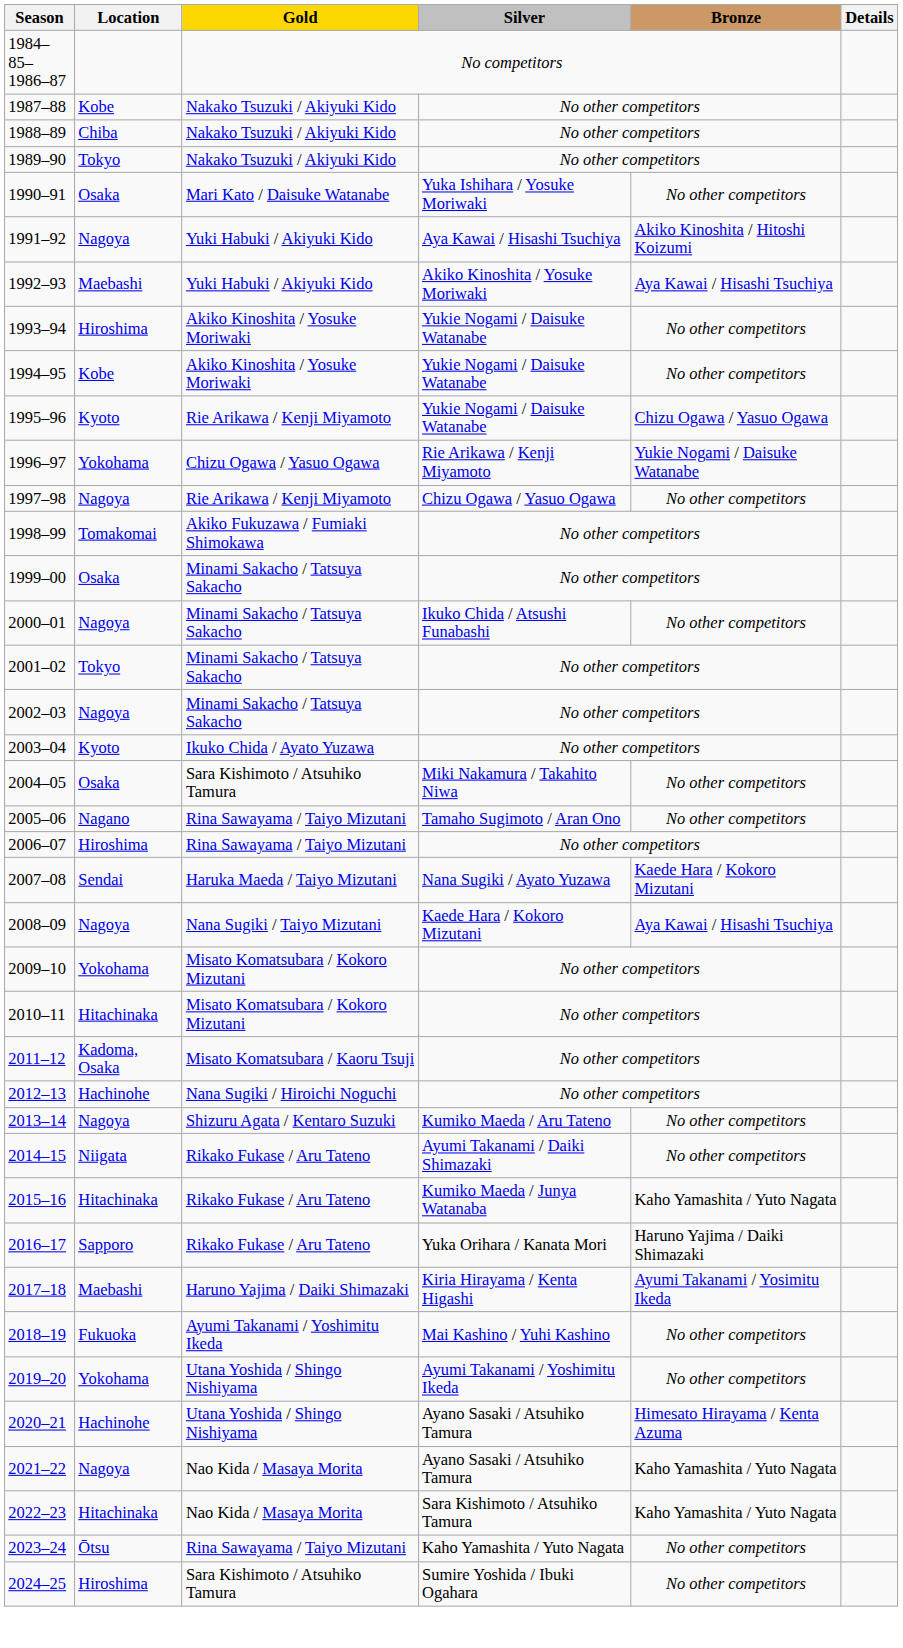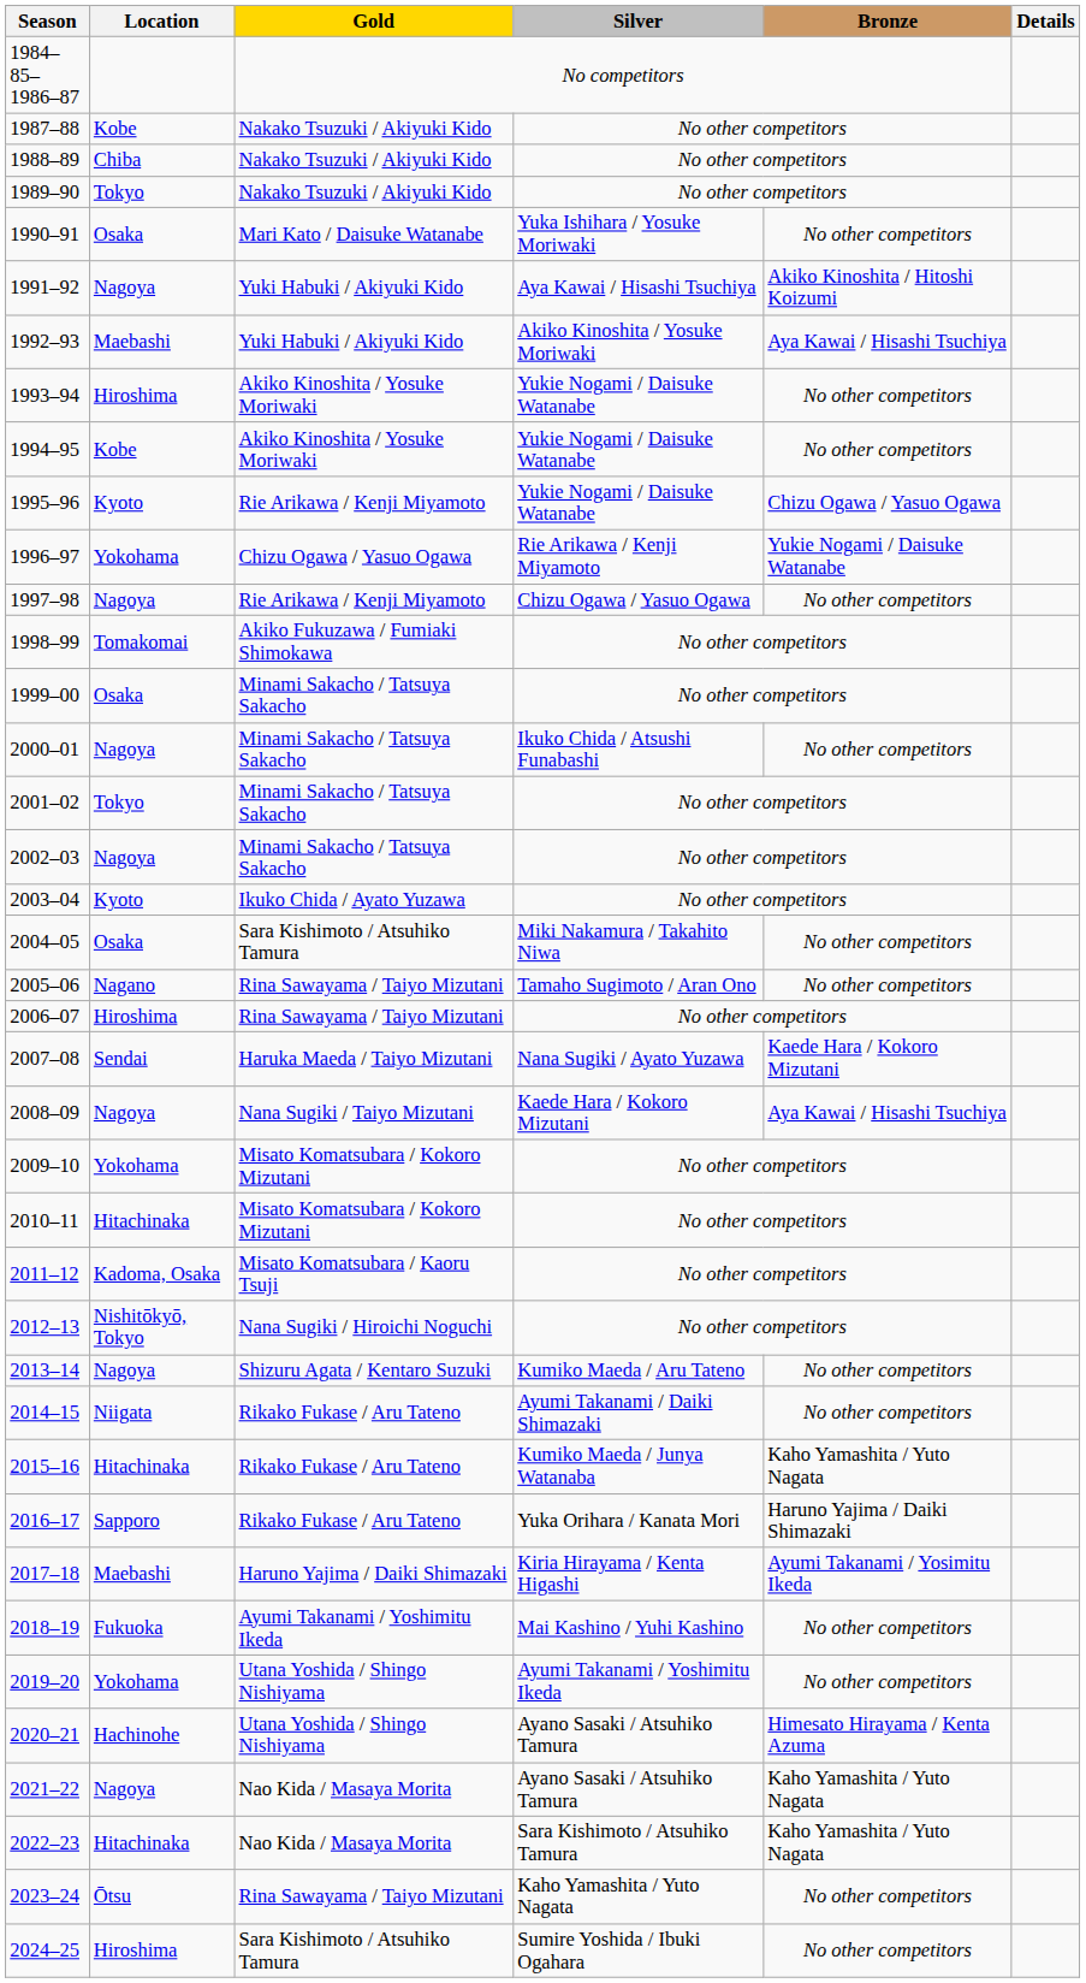 <table class="wikitable">
 <tr>
 <th>Season</th>
 <th>Location</th>
 <td align=center bgcolor=gold><strong>Gold</strong></td>
 <td align=center bgcolor=silver><strong>Silver</strong></td>
 <td align=center bgcolor=cc9966><strong>Bronze</strong></td>
 <th>Details</th>
 </tr>
 <tr>
 <td>1984–85–<br>1986–87</td>
 <td></td>
 <td colspan=3 align=center><em>No competitors</em></td>
 <td></td>
 </tr>
 <tr>
 <td>1987–88</td>
 <td><a href='#'>Kobe</a></td>
 <td><a href='#'>Nakako Tsuzuki</a> / <a href='#'>Akiyuki Kido</a></td>
 <td colspan=2 align=center><em>No other competitors</em></td>
 <td></td>
 </tr>
 <tr>
 <td>1988–89</td>
 <td><a href='#'>Chiba</a></td>
 <td><a href='#'>Nakako Tsuzuki</a> / <a href='#'>Akiyuki Kido</a></td>
 <td colspan=2 align=center><em>No other competitors</em></td>
 <td></td>
 </tr>
 <tr>
 <td>1989–90</td>
 <td><a href='#'>Tokyo</a></td>
 <td><a href='#'>Nakako Tsuzuki</a> / <a href='#'>Akiyuki Kido</a></td>
 <td colspan=2 align=center><em>No other competitors</em></td>
 <td></td>
 </tr>
 <tr>
 <td>1990–91</td>
 <td><a href='#'>Osaka</a></td>
 <td><a href='#'>Mari Kato</a> / <a href='#'>Daisuke Watanabe</a></td>
 <td><a href='#'>Yuka Ishihara</a> / <a href='#'>Yosuke Moriwaki</a></td>
 <td align=center><em>No other competitors</em></td>
 <td></td>
 </tr>
 <tr>
 <td>1991–92</td>
 <td><a href='#'>Nagoya</a></td>
 <td><a href='#'>Yuki Habuki</a> / <a href='#'>Akiyuki Kido</a></td>
 <td><a href='#'>Aya Kawai</a> / <a href='#'>Hisashi Tsuchiya</a></td>
 <td><a href='#'>Akiko Kinoshita</a> / <a href='#'>Hitoshi Koizumi</a></td>
 <td></td>
 </tr>
 <tr>
 <td>1992–93</td>
 <td><a href='#'>Maebashi</a></td>
 <td><a href='#'>Yuki Habuki</a> / <a href='#'>Akiyuki Kido</a></td>
 <td><a href='#'>Akiko Kinoshita</a> / <a href='#'>Yosuke Moriwaki</a></td>
 <td><a href='#'>Aya Kawai</a> / <a href='#'>Hisashi Tsuchiya</a></td>
 <td></td>
 </tr>
 <tr>
 <td>1993–94</td>
 <td><a href='#'>Hiroshima</a></td>
 <td><a href='#'>Akiko Kinoshita</a> / <a href='#'>Yosuke Moriwaki</a></td>
 <td><a href='#'>Yukie Nogami</a> / <a href='#'>Daisuke Watanabe</a></td>
 <td align=center><em>No other competitors</em></td>
 <td></td>
 </tr>
 <tr>
 <td>1994–95</td>
 <td><a href='#'>Kobe</a></td>
 <td><a href='#'>Akiko Kinoshita</a> / <a href='#'>Yosuke Moriwaki</a></td>
 <td><a href='#'>Yukie Nogami</a> / <a href='#'>Daisuke Watanabe</a></td>
 <td align=center><em>No other competitors</em></td>
 <td></td>
 </tr>
 <tr>
 <td>1995–96</td>
 <td><a href='#'>Kyoto</a></td>
 <td><a href='#'>Rie Arikawa</a> / <a href='#'>Kenji Miyamoto</a></td>
 <td><a href='#'>Yukie Nogami</a> / <a href='#'>Daisuke Watanabe</a></td>
 <td><a href='#'>Chizu Ogawa</a> / <a href='#'>Yasuo Ogawa</a></td>
 <td></td>
 </tr>
 <tr>
 <td>1996–97</td>
 <td><a href='#'>Yokohama</a></td>
 <td><a href='#'>Chizu Ogawa</a> / <a href='#'>Yasuo Ogawa</a></td>
 <td><a href='#'>Rie Arikawa</a> / <a href='#'>Kenji Miyamoto</a></td>
 <td><a href='#'>Yukie Nogami</a> / <a href='#'>Daisuke Watanabe</a></td>
 <td></td>
 </tr>
 <tr>
 <td>1997–98</td>
 <td><a href='#'>Nagoya</a></td>
 <td><a href='#'>Rie Arikawa</a> / <a href='#'>Kenji Miyamoto</a></td>
 <td><a href='#'>Chizu Ogawa</a> / <a href='#'>Yasuo Ogawa</a></td>
 <td align=center><em>No other competitors</em></td>
 <td></td>
 </tr>
 <tr>
 <td>1998–99</td>
 <td><a href='#'>Tomakomai</a></td>
 <td><a href='#'>Akiko Fukuzawa</a> / <a href='#'>Fumiaki Shimokawa</a></td>
 <td colspan=2 align=center><em>No other competitors</em></td>
 <td></td>
 </tr>
 <tr>
 <td>1999–00</td>
 <td><a href='#'>Osaka</a></td>
 <td><a href='#'>Minami Sakacho</a> / <a href='#'>Tatsuya Sakacho</a></td>
 <td colspan=2 align=center><em>No other competitors</em></td>
 <td></td>
 </tr>
 <tr>
 <td>2000–01</td>
 <td><a href='#'>Nagoya</a></td>
 <td><a href='#'>Minami Sakacho</a> / <a href='#'>Tatsuya Sakacho</a></td>
 <td><a href='#'>Ikuko Chida</a> / <a href='#'>Atsushi Funabashi</a></td>
 <td align=center><em>No other competitors</em></td>
 <td></td>
 </tr>
 <tr>
 <td>2001–02</td>
 <td><a href='#'>Tokyo</a></td>
 <td><a href='#'>Minami Sakacho</a> / <a href='#'>Tatsuya Sakacho</a></td>
 <td colspan=2 align=center><em>No other competitors</em></td>
 <td></td>
 </tr>
 <tr>
 <td>2002–03</td>
 <td><a href='#'>Nagoya</a></td>
 <td><a href='#'>Minami Sakacho</a> / <a href='#'>Tatsuya Sakacho</a></td>
 <td colspan=2 align=center><em>No other competitors</em></td>
 <td></td>
 </tr>
 <tr>
 <td>2003–04</td>
 <td><a href='#'>Kyoto</a></td>
 <td><a href='#'>Ikuko Chida</a> / <a href='#'>Ayato Yuzawa</a></td>
 <td colspan=2 align=center><em>No other competitors</em></td>
 <td></td>
 </tr>
 <tr>
 <td>2004–05</td>
 <td><a href='#'>Osaka</a></td>
 <td>Sara Kishimoto / Atsuhiko Tamura</td>
 <td><a href='#'>Miki Nakamura</a> / <a href='#'>Takahito Niwa</a></td>
 <td align=center><em>No other competitors</em></td>
 <td></td>
 </tr>
 <tr>
 <td>2005–06</td>
 <td><a href='#'>Nagano</a></td>
 <td><a href='#'>Rina Sawayama</a> / <a href='#'>Taiyo Mizutani</a></td>
 <td><a href='#'>Tamaho Sugimoto</a> / <a href='#'>Aran Ono</a></td>
 <td align=center><em>No other competitors</em></td>
 <td></td>
 </tr>
 <tr>
 <td>2006–07</td>
 <td><a href='#'>Hiroshima</a></td>
 <td><a href='#'>Rina Sawayama</a> / <a href='#'>Taiyo Mizutani</a></td>
 <td colspan=2 align=center><em>No other competitors</em></td>
 <td></td>
 </tr>
 <tr>
 <td>2007–08</td>
 <td><a href='#'>Sendai</a></td>
 <td><a href='#'>Haruka Maeda</a> / <a href='#'>Taiyo Mizutani</a></td>
 <td><a href='#'>Nana Sugiki</a> / <a href='#'>Ayato Yuzawa</a></td>
 <td><a href='#'>Kaede Hara</a> / <a href='#'>Kokoro Mizutani</a></td>
 <td></td>
 </tr>
 <tr>
 <td>2008–09</td>
 <td><a href='#'>Nagoya</a></td>
 <td><a href='#'>Nana Sugiki</a> / <a href='#'>Taiyo Mizutani</a></td>
 <td><a href='#'>Kaede Hara</a> / <a href='#'>Kokoro Mizutani</a></td>
 <td><a href='#'>Aya Kawai</a> / <a href='#'>Hisashi Tsuchiya</a></td>
 <td></td>
 </tr>
 <tr>
 <td>2009–10</td>
 <td><a href='#'>Yokohama</a></td>
 <td><a href='#'>Misato Komatsubara</a> / <a href='#'>Kokoro Mizutani</a></td>
 <td colspan=2 align=center><em>No other competitors</em></td>
 <td></td>
 </tr>
 <tr>
 <td>2010–11</td>
 <td><a href='#'>Hitachinaka</a></td>
 <td><a href='#'>Misato Komatsubara</a> / <a href='#'>Kokoro Mizutani</a></td>
 <td colspan=2 align=center><em>No other competitors</em></td>
 <td></td>
 </tr>
 <tr>
 <td><a href='#'>2011–12</a></td>
 <td><a href='#'>Kadoma, Osaka</a></td>
 <td><a href='#'>Misato Komatsubara</a> / <a href='#'>Kaoru Tsuji</a></td>
 <td colspan=2 align=center><em>No other competitors</em></td>
 <td></td>
 </tr>
 <tr>
 <td><a href='#'>2012–13</a></td>
-<td><a href='#'>Hachinohe</a></td>
+<td><a href='#'>Nishitōkyō, Tokyo</a></td>
 <td><a href='#'>Nana Sugiki</a> / <a href='#'>Hiroichi Noguchi</a></td>
 <td colspan=2 align=center><em>No other competitors</em></td>
 <td></td>
 </tr>
 <tr>
 <td><a href='#'>2013–14</a></td>
 <td><a href='#'>Nagoya</a></td>
 <td><a href='#'>Shizuru Agata</a> / <a href='#'>Kentaro Suzuki</a></td>
 <td><a href='#'>Kumiko Maeda</a> / <a href='#'>Aru Tateno</a></td>
 <td align=center><em>No other competitors</em></td>
 <td></td>
 </tr>
 <tr>
 <td><a href='#'>2014–15</a></td>
 <td><a href='#'>Niigata</a></td>
 <td><a href='#'>Rikako Fukase</a> / <a href='#'>Aru Tateno</a></td>
 <td><a href='#'>Ayumi Takanami</a> / <a href='#'>Daiki Shimazaki</a></td>
 <td align=center><em>No other competitors</em></td>
 <td></td>
 </tr>
 <tr>
 <td><a href='#'>2015–16</a></td>
 <td><a href='#'>Hitachinaka</a></td>
 <td><a href='#'>Rikako Fukase</a> / <a href='#'>Aru Tateno</a></td>
 <td><a href='#'>Kumiko Maeda</a> / <a href='#'>Junya Watanaba</a></td>
 <td>Kaho Yamashita / Yuto Nagata</td>
 <td></td>
 </tr>
 <tr>
 <td><a href='#'>2016–17</a></td>
 <td><a href='#'>Sapporo</a></td>
 <td><a href='#'>Rikako Fukase</a> / <a href='#'>Aru Tateno</a></td>
 <td>Yuka Orihara / Kanata Mori</td>
 <td>Haruno Yajima / Daiki Shimazaki</td>
 <td></td>
 </tr>
 <tr>
 <td><a href='#'>2017–18</a></td>
 <td><a href='#'>Maebashi</a></td>
 <td><a href='#'>Haruno Yajima</a> / <a href='#'>Daiki Shimazaki</a></td>
 <td><a href='#'>Kiria Hirayama</a> / <a href='#'>Kenta Higashi</a></td>
 <td><a href='#'>Ayumi Takanami</a> / <a href='#'>Yosimitu Ikeda</a></td>
 <td></td>
 </tr>
 <tr>
 <td><a href='#'>2018–19</a></td>
 <td><a href='#'>Fukuoka</a></td>
 <td><a href='#'>Ayumi Takanami</a> / <a href='#'>Yoshimitu Ikeda</a></td>
 <td><a href='#'>Mai Kashino</a> / <a href='#'>Yuhi Kashino</a></td>
 <td align=center><em>No other competitors</em></td>
 <td></td>
 </tr>
 <tr>
 <td><a href='#'>2019–20</a></td>
 <td><a href='#'>Yokohama</a></td>
 <td><a href='#'>Utana Yoshida</a> / <a href='#'>Shingo Nishiyama</a></td>
 <td><a href='#'>Ayumi Takanami</a> / <a href='#'>Yoshimitu Ikeda</a></td>
 <td align=center><em>No other competitors</em></td>
 <td></td>
 </tr>
 <tr>
 <td><a href='#'>2020–21</a></td>
 <td><a href='#'>Hachinohe</a></td>
 <td><a href='#'>Utana Yoshida</a> / <a href='#'>Shingo Nishiyama</a></td>
 <td>Ayano Sasaki / Atsuhiko Tamura</td>
 <td><a href='#'>Himesato Hirayama</a> / <a href='#'>Kenta Azuma</a></td>
 <td></td>
 </tr>
 <tr>
 <td><a href='#'>2021–22</a></td>
 <td><a href='#'>Nagoya</a></td>
 <td>Nao Kida / <a href='#'>Masaya Morita</a></td>
 <td>Ayano Sasaki / Atsuhiko Tamura</td>
 <td>Kaho Yamashita / Yuto Nagata</td>
 <td></td>
 </tr>
 <tr>
 <td><a href='#'>2022–23</a></td>
 <td><a href='#'>Hitachinaka</a></td>
 <td>Nao Kida / <a href='#'>Masaya Morita</a></td>
 <td>Sara Kishimoto / Atsuhiko Tamura</td>
 <td>Kaho Yamashita / Yuto Nagata</td>
 <td></td>
 </tr>
 <tr>
 <td><a href='#'>2023–24</a></td>
 <td><a href='#'>Ōtsu</a></td>
 <td><a href='#'>Rina Sawayama</a> / <a href='#'>Taiyo Mizutani</a></td>
 <td>Kaho Yamashita / Yuto Nagata</td>
 <td align=center><em>No other competitors</em></td>
 <td></td>
 </tr>
 <tr>
 <td><a href='#'>2024–25</a></td>
 <td><a href='#'>Hiroshima</a></td>
 <td>Sara Kishimoto / Atsuhiko Tamura</td>
 <td>Sumire Yoshida / Ibuki Ogahara</td>
 <td align=center><em>No other competitors</em></td>
 <td></td>
 </tr>
 </table>
